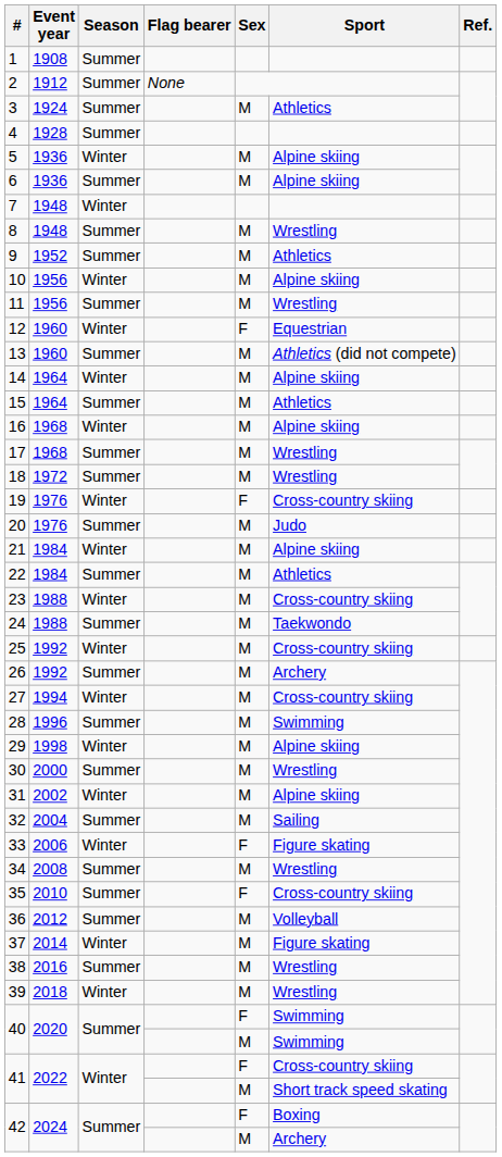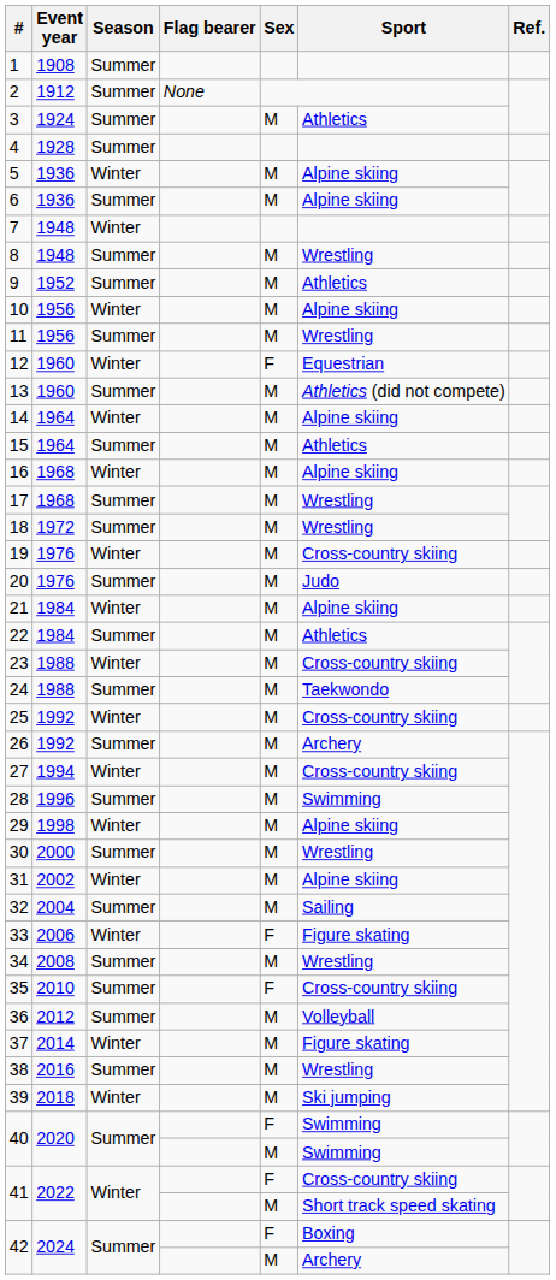 <table class="wikitable sortable">
 <tr>
 <th>#</th>
 <th>Event<br>year</th>
 <th>Season</th>
 <th>Flag bearer</th>
 <th>Sex</th>
 <th>Sport</th>
 <th>Ref.</th>
 </tr>
 <tr>
 <td>1</td>
 <td><a href='#'>1908</a></td>
 <td>Summer</td>
 <td></td>
 <td></td>
 <td></td>
 <td></td>
 </tr>
 <tr>
 <td>2</td>
 <td><a href='#'>1912</a></td>
 <td>Summer</td>
 <td><em>None</em> </td>
 <td colspan=2></td>
 <td rowspan=2></td>
 </tr>
 <tr>
 <td>3</td>
 <td><a href='#'>1924</a></td>
 <td>Summer</td>
 <td></td>
 <td>M</td>
 <td><a href='#'>Athletics</a></td>
 </tr>
 <tr>
 <td>4</td>
 <td><a href='#'>1928</a></td>
 <td>Summer</td>
 <td></td>
 <td></td>
 <td></td>
 <td></td>
 </tr>
 <tr>
 <td>5</td>
 <td><a href='#'>1936</a></td>
 <td>Winter</td>
 <td></td>
 <td>M</td>
 <td><a href='#'>Alpine skiing</a></td>
 <td rowspan=2></td>
 </tr>
 <tr>
 <td>6</td>
 <td><a href='#'>1936</a></td>
 <td>Summer</td>
 <td></td>
 <td>M</td>
 <td><a href='#'>Alpine skiing</a></td>
 </tr>
 <tr>
 <td>7</td>
 <td><a href='#'>1948</a></td>
 <td>Winter</td>
 <td></td>
 <td></td>
 <td></td>
 <td></td>
 </tr>
 <tr>
 <td>8</td>
 <td><a href='#'>1948</a></td>
 <td>Summer</td>
 <td></td>
 <td>M</td>
 <td><a href='#'>Wrestling</a></td>
 <td></td>
 </tr>
 <tr>
 <td>9</td>
 <td><a href='#'>1952</a></td>
 <td>Summer</td>
 <td></td>
 <td>M</td>
 <td><a href='#'>Athletics</a></td>
 <td></td>
 </tr>
 <tr>
 <td>10</td>
 <td><a href='#'>1956</a></td>
 <td>Winter</td>
 <td></td>
 <td>M</td>
 <td><a href='#'>Alpine skiing</a></td>
 <td></td>
 </tr>
 <tr>
 <td>11</td>
 <td><a href='#'>1956</a></td>
 <td>Summer</td>
 <td></td>
 <td>M</td>
 <td><a href='#'>Wrestling</a></td>
 <td></td>
 </tr>
 <tr>
 <td>12</td>
 <td><a href='#'>1960</a></td>
 <td>Winter</td>
 <td></td>
 <td>F</td>
 <td><a href='#'>Equestrian</a></td>
 <td></td>
 </tr>
 <tr>
 <td>13</td>
 <td><a href='#'>1960</a></td>
 <td>Summer</td>
 <td></td>
 <td>M</td>
 <td><em><a href='#'>Athletics</a></em> (did not compete)</td>
 <td></td>
 </tr>
 <tr>
 <td>14</td>
 <td><a href='#'>1964</a></td>
 <td>Winter</td>
 <td></td>
 <td>M</td>
 <td><a href='#'>Alpine skiing</a></td>
 <td></td>
 </tr>
 <tr>
 <td>15</td>
 <td><a href='#'>1964</a></td>
 <td>Summer</td>
 <td></td>
 <td>M</td>
 <td><a href='#'>Athletics</a></td>
 <td></td>
 </tr>
 <tr>
 <td>16</td>
 <td><a href='#'>1968</a></td>
 <td>Winter</td>
 <td></td>
 <td>M</td>
 <td><a href='#'>Alpine skiing</a></td>
 <td></td>
 </tr>
 <tr>
 <td>17</td>
 <td><a href='#'>1968</a></td>
 <td>Summer</td>
 <td></td>
 <td>M</td>
 <td><a href='#'>Wrestling</a></td>
 <td rowspan=2></td>
 </tr>
 <tr>
 <td>18</td>
 <td><a href='#'>1972</a></td>
 <td>Summer</td>
 <td></td>
 <td>M</td>
 <td><a href='#'>Wrestling</a></td>
 </tr>
 <tr>
 <td>19</td>
 <td><a href='#'>1976</a></td>
 <td>Winter</td>
 <td></td>
-<td>F</td>
+<td>M</td>
 <td><a href='#'>Cross-country skiing</a></td>
 <td></td>
 </tr>
 <tr>
 <td>20</td>
 <td><a href='#'>1976</a></td>
 <td>Summer</td>
 <td></td>
 <td>M</td>
 <td><a href='#'>Judo</a></td>
 <td></td>
 </tr>
 <tr>
 <td>21</td>
 <td><a href='#'>1984</a></td>
 <td>Winter</td>
 <td></td>
 <td>M</td>
 <td><a href='#'>Alpine skiing</a></td>
 <td></td>
 </tr>
 <tr>
 <td>22</td>
 <td><a href='#'>1984</a></td>
 <td>Summer</td>
 <td></td>
 <td>M</td>
 <td><a href='#'>Athletics</a></td>
 <td rowspan=3></td>
 </tr>
 <tr>
 <td>23</td>
 <td><a href='#'>1988</a></td>
 <td>Winter</td>
 <td></td>
 <td>M</td>
 <td><a href='#'>Cross-country skiing</a></td>
 </tr>
 <tr>
 <td>24</td>
 <td><a href='#'>1988</a></td>
 <td>Summer</td>
 <td></td>
 <td>M</td>
 <td><a href='#'>Taekwondo</a></td>
 </tr>
 <tr>
 <td>25</td>
 <td><a href='#'>1992</a></td>
 <td>Winter</td>
 <td></td>
 <td>M</td>
 <td><a href='#'>Cross-country skiing</a></td>
 <td></td>
 </tr>
 <tr>
 <td>26</td>
 <td><a href='#'>1992</a></td>
 <td>Summer</td>
 <td></td>
 <td>M</td>
 <td><a href='#'>Archery</a></td>
 <td rowspan=14></td>
 </tr>
 <tr>
 <td>27</td>
 <td><a href='#'>1994</a></td>
 <td>Winter</td>
 <td></td>
 <td>M</td>
 <td><a href='#'>Cross-country skiing</a></td>
 </tr>
 <tr>
 <td>28</td>
 <td><a href='#'>1996</a></td>
 <td>Summer</td>
 <td></td>
 <td>M</td>
 <td><a href='#'>Swimming</a></td>
 </tr>
 <tr>
 <td>29</td>
 <td><a href='#'>1998</a></td>
 <td>Winter</td>
 <td></td>
 <td>M</td>
 <td><a href='#'>Alpine skiing</a></td>
 </tr>
 <tr>
 <td>30</td>
 <td><a href='#'>2000</a></td>
 <td>Summer</td>
 <td></td>
 <td>M</td>
 <td><a href='#'>Wrestling</a></td>
 </tr>
 <tr>
 <td>31</td>
 <td><a href='#'>2002</a></td>
 <td>Winter</td>
 <td></td>
 <td>M</td>
 <td><a href='#'>Alpine skiing</a></td>
 </tr>
 <tr>
 <td>32</td>
 <td><a href='#'>2004</a></td>
 <td>Summer</td>
 <td></td>
 <td>M</td>
 <td><a href='#'>Sailing</a></td>
 </tr>
 <tr>
 <td>33</td>
 <td><a href='#'>2006</a></td>
 <td>Winter</td>
 <td></td>
 <td>F</td>
 <td><a href='#'>Figure skating</a></td>
 </tr>
 <tr>
 <td>34</td>
 <td><a href='#'>2008</a></td>
 <td>Summer</td>
 <td></td>
 <td>M</td>
 <td><a href='#'>Wrestling</a></td>
 </tr>
 <tr>
 <td>35</td>
 <td><a href='#'>2010</a></td>
 <td>Summer</td>
 <td></td>
 <td>F</td>
 <td><a href='#'>Cross-country skiing</a></td>
 </tr>
 <tr>
 <td>36</td>
 <td><a href='#'>2012</a></td>
 <td>Summer</td>
 <td></td>
 <td>M</td>
 <td><a href='#'>Volleyball</a></td>
 </tr>
 <tr>
 <td>37</td>
 <td><a href='#'>2014</a></td>
 <td>Winter</td>
 <td></td>
 <td>M</td>
 <td><a href='#'>Figure skating</a></td>
 </tr>
 <tr>
 <td>38</td>
 <td><a href='#'>2016</a></td>
 <td>Summer</td>
 <td></td>
 <td>M</td>
 <td><a href='#'>Wrestling</a></td>
 </tr>
 <tr>
 <td>39</td>
 <td><a href='#'>2018</a></td>
 <td>Winter</td>
 <td></td>
 <td>M</td>
-<td><a href='#'>Wrestling</a></td>
+<td><a href='#'>Ski jumping</a></td>
 </tr>
 <tr>
 <td rowspan=2>40</td>
 <td rowspan=2><a href='#'>2020</a></td>
 <td rowspan=2>Summer</td>
 <td></td>
 <td>F</td>
 <td><a href='#'>Swimming</a></td>
 <td rowspan=2></td>
 </tr>
 <tr>
 <td></td>
 <td>M</td>
 <td><a href='#'>Swimming</a></td>
 </tr>
 <tr>
 <td rowspan=2>41</td>
 <td rowspan=2><a href='#'>2022</a></td>
 <td rowspan=2>Winter</td>
 <td></td>
 <td>F</td>
 <td><a href='#'>Cross-country skiing</a></td>
 <td rowspan=2></td>
 </tr>
 <tr>
 <td></td>
 <td>M</td>
 <td><a href='#'>Short track speed skating</a></td>
 </tr>
 <tr>
 <td rowspan=2>42</td>
 <td rowspan=2><a href='#'>2024</a></td>
 <td rowspan=2>Summer</td>
 <td></td>
 <td>F</td>
 <td><a href='#'>Boxing</a></td>
 <td rowspan=2></td>
 </tr>
 <tr>
 <td></td>
 <td>M</td>
 <td><a href='#'>Archery</a></td>
 </tr>
 </table>
